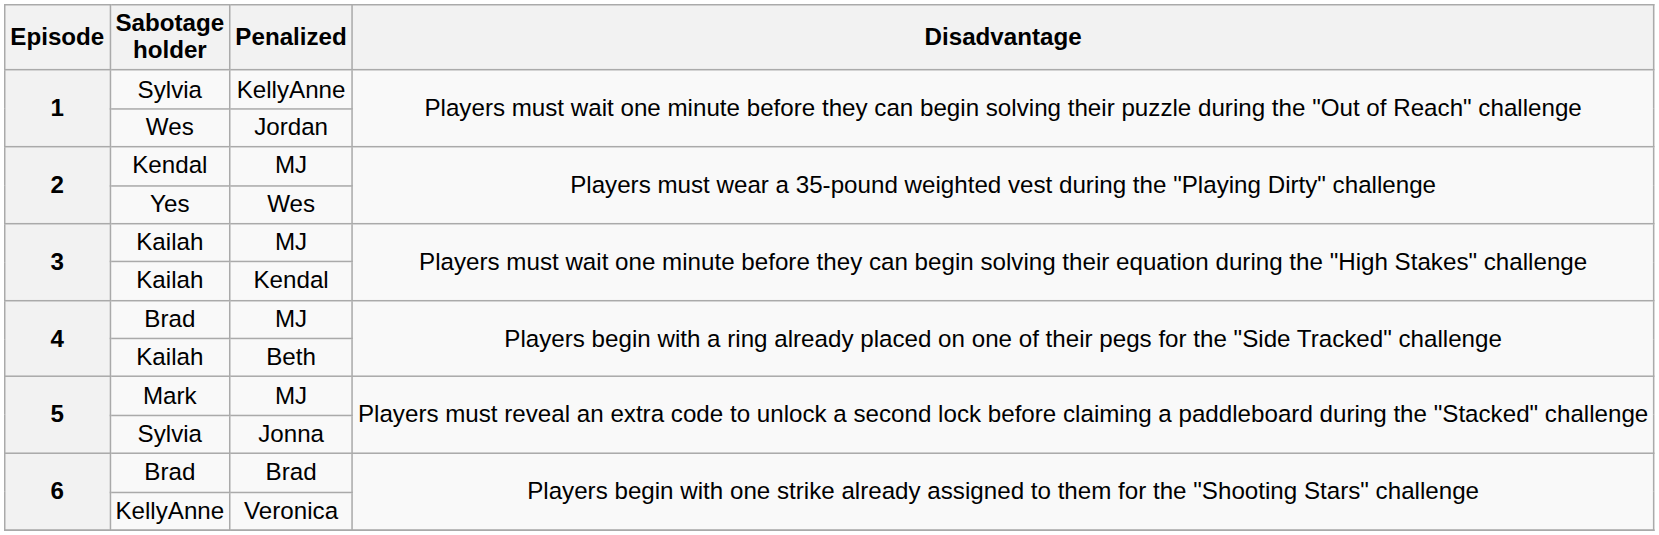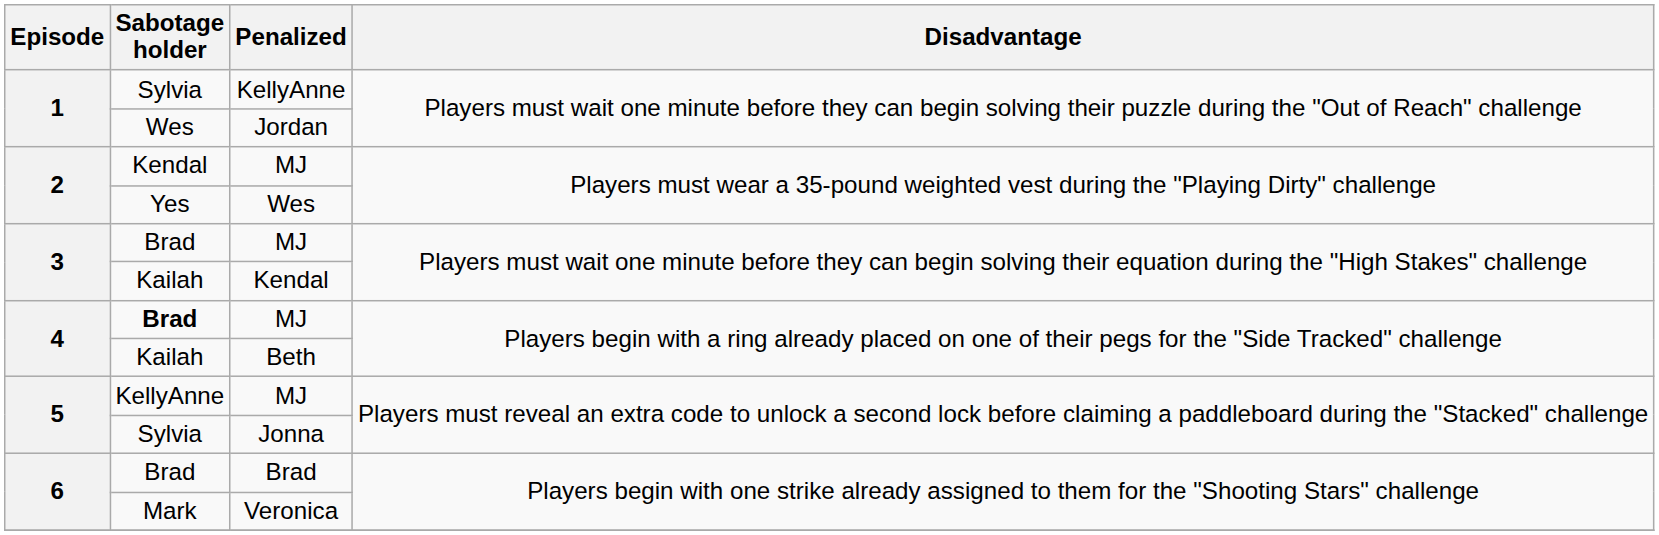 <table class="wikitable" style="text-align:center">
 <tr>
 <th>Episode</th>
 <th>Sabotage<br>holder</th>
 <th>Penalized</th>
 <th>Disadvantage</th>
 </tr>
 <tr>
 <th rowspan=2>1</th>
 <td>Sylvia</td>
 <td>KellyAnne</td>
 <td rowspan="2">Players must wait one minute before they can begin solving their puzzle during the "Out of Reach" challenge</td>
 </tr>
 <tr>
 <td>Wes</td>
 <td>Jordan</td>
 </tr>
 <tr>
 <th rowspan=2>2</th>
 <td>Kendal</td>
 <td>MJ</td>
 <td rowspan="2">Players must wear a 35-pound weighted vest during the "Playing Dirty" challenge</td>
 </tr>
 <tr>
 <td>Yes</td>
 <td>Wes</td>
 </tr>
 <tr>
 <th rowspan=2>3</th>
-<td>Kailah</td>
+<td>Brad</td>
 <td>MJ</td>
 <td rowspan="2">Players must wait one minute before they can begin solving their equation during the "High Stakes" challenge</td>
 </tr>
 <tr>
 <td>Kailah</td>
 <td>Kendal</td>
 </tr>
 <tr>
 <th rowspan=2>4</th>
-<td>Brad</td>
+<td><strong>Brad</strong></td>
 <td>MJ</td>
 <td rowspan="2">Players begin with a ring already placed on one of their pegs for the "Side Tracked" challenge</td>
 </tr>
 <tr>
 <td>Kailah</td>
 <td>Beth</td>
 </tr>
 <tr>
 <th rowspan=2>5</th>
-<td>Mark</td>
+<td>KellyAnne</td>
 <td>MJ</td>
 <td rowspan="2">Players must reveal an extra code to unlock a second lock before claiming a paddleboard during the "Stacked" challenge</td>
 </tr>
 <tr>
 <td>Sylvia</td>
 <td>Jonna</td>
 </tr>
 <tr>
 <th rowspan=2>6</th>
 <td>Brad</td>
 <td>Brad</td>
 <td rowspan="2">Players begin with one strike already assigned to them for the "Shooting Stars" challenge</td>
 </tr>
 <tr>
-<td>KellyAnne</td>
+<td>Mark</td>
 <td>Veronica</td>
 </tr>
 <tr>
 </tr>
 </table>
